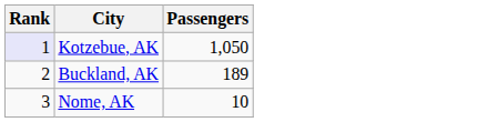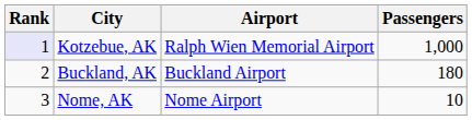 <table class="wikitable">
 <tr>
 <th>Rank</th>
 <th>City</th>
+<th>Airport</th>
 <th>Passengers</th>
 </tr>
 <tr>
 <td align=right style="background: lavender;">1</td>
 <td> <a href='#'>Kotzebue, AK</a></td>
-<td align=right>1,050</td>
+<td><a href='#'>Ralph Wien Memorial Airport</a></td>
+<td align=right>1,000</td>
 </tr>
 <tr>
 <td align=right>2</td>
 <td> <a href='#'>Buckland, AK</a></td>
-<td align=right>189</td>
+<td><a href='#'>Buckland Airport</a></td>
+<td align=right>180</td>
 </tr>
 <tr>
 <td align=right>3</td>
 <td> <a href='#'>Nome, AK</a></td>
+<td><a href='#'>Nome Airport</a></td>
 <td align=right>10</td>
 </tr>
 </table>
